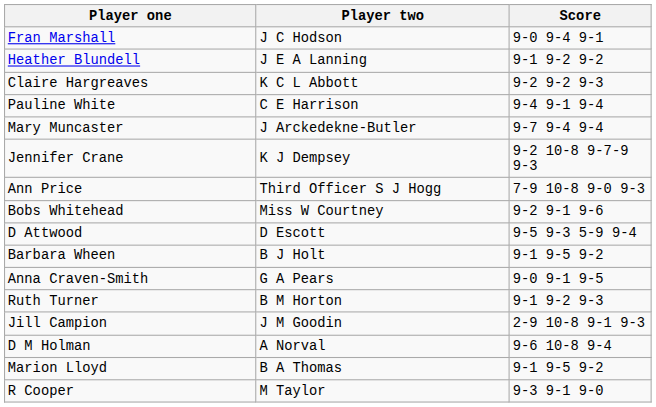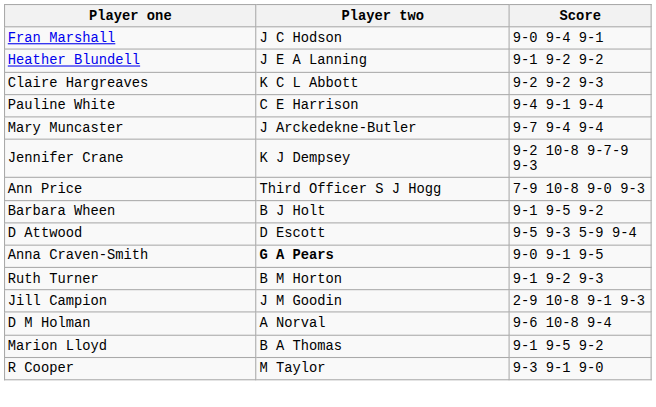 <table class="wikitable">
 <tr>
 <th width=270>Player one</th>
 <th width=270>Player two</th>
 <th width=150>Score</th>
 </tr>
 <tr>
 <td><a href='#'>Fran Marshall</a></td>
 <td>J C Hodson</td>
 <td>9-0 9-4 9-1</td>
 </tr>
 <tr>
 <td><a href='#'>Heather Blundell</a></td>
 <td>J E A Lanning</td>
 <td>9-1 9-2 9-2</td>
 </tr>
 <tr>
 <td>Claire Hargreaves</td>
 <td>K C L Abbott</td>
 <td>9-2 9-2 9-3</td>
 </tr>
 <tr>
 <td>Pauline White</td>
 <td>C E Harrison</td>
 <td>9-4 9-1 9-4</td>
 </tr>
 <tr>
 <td>Mary Muncaster</td>
 <td>J Arckedekne-Butler</td>
 <td>9-7 9-4 9-4</td>
 </tr>
 <tr>
 <td>Jennifer Crane</td>
 <td>K J Dempsey</td>
 <td>9-2 10-8 9-7-9 9-3</td>
 </tr>
 <tr>
 <td>Ann Price</td>
 <td> Third Officer S J Hogg</td>
 <td>7-9 10-8 9-0 9-3</td>
 </tr>
 <tr>
-<td>Bobs Whitehead</td>
-<td> Miss W Courtney</td>
-<td>9-2 9-1 9-6</td>
+<td>Barbara Wheen</td>
+<td>B J Holt</td>
+<td>9-1 9-5 9-2</td>
 </tr>
 <tr>
 <td>D Attwood</td>
 <td>D Escott</td>
 <td>9-5 9-3 5-9 9-4</td>
 </tr>
 <tr>
-<td>Barbara Wheen</td>
-<td>B J Holt</td>
-<td>9-1 9-5 9-2</td>
-</tr>
-<tr>
 <td>Anna Craven-Smith</td>
-<td>G A Pears</td>
+<td><strong>G A Pears</strong></td>
 <td>9-0 9-1 9-5</td>
 </tr>
 <tr>
 <td>Ruth Turner</td>
 <td>B M Horton</td>
 <td>9-1 9-2 9-3</td>
 </tr>
 <tr>
 <td>Jill Campion</td>
 <td>J M Goodin</td>
 <td>2-9 10-8 9-1 9-3</td>
 </tr>
 <tr>
 <td>D M Holman</td>
 <td>A Norval</td>
 <td>9-6 10-8 9-4</td>
 </tr>
 <tr>
 <td>Marion Lloyd</td>
 <td>B A Thomas</td>
 <td>9-1 9-5 9-2</td>
 </tr>
 <tr>
 <td>R Cooper</td>
 <td>M Taylor</td>
 <td>9-3 9-1 9-0</td>
 </tr>
 </table>
